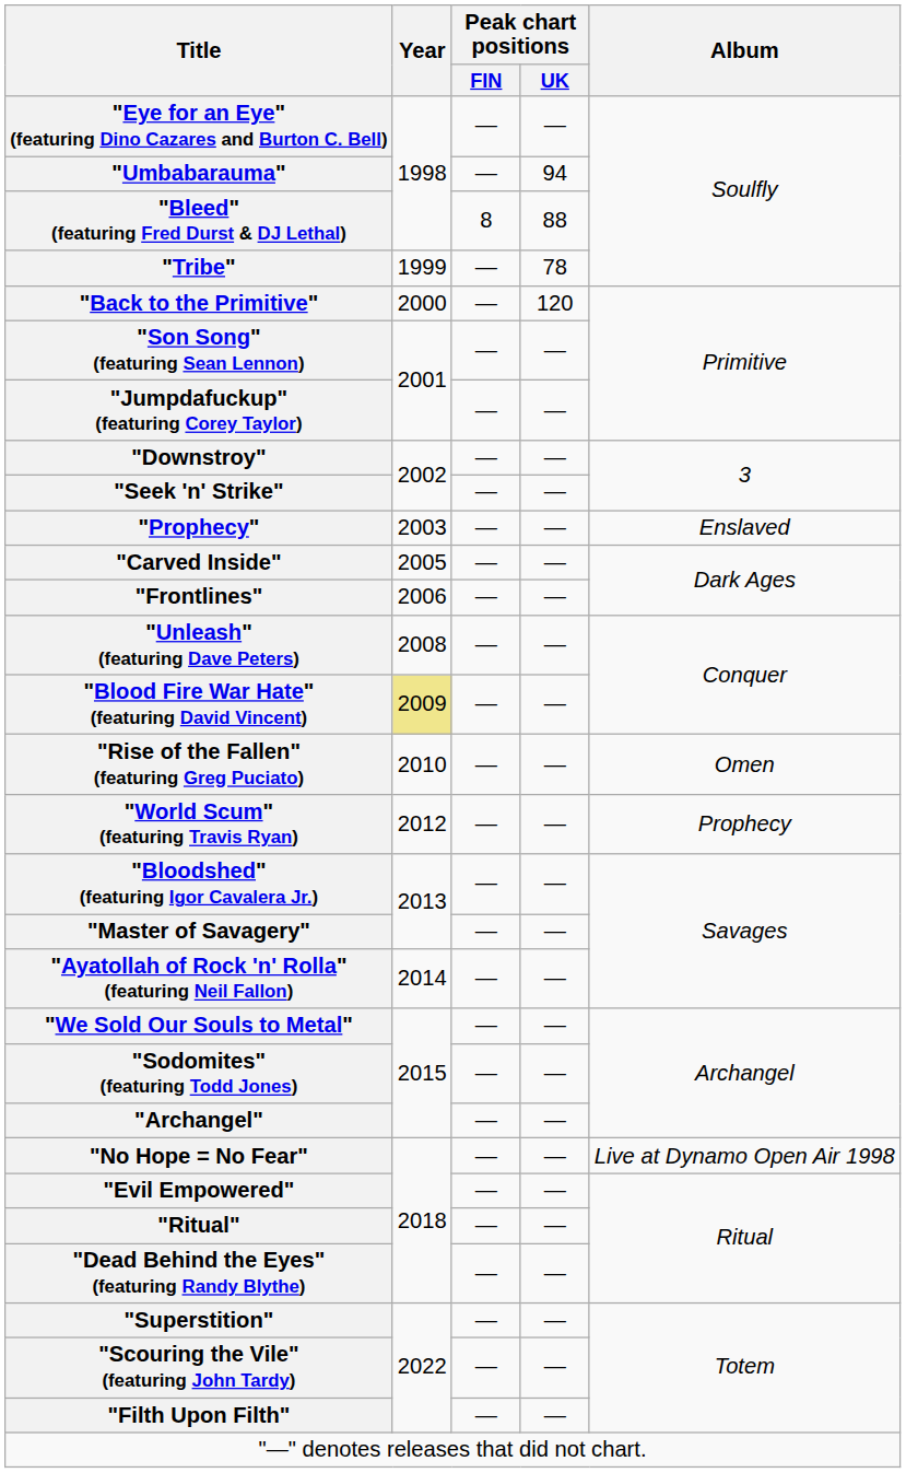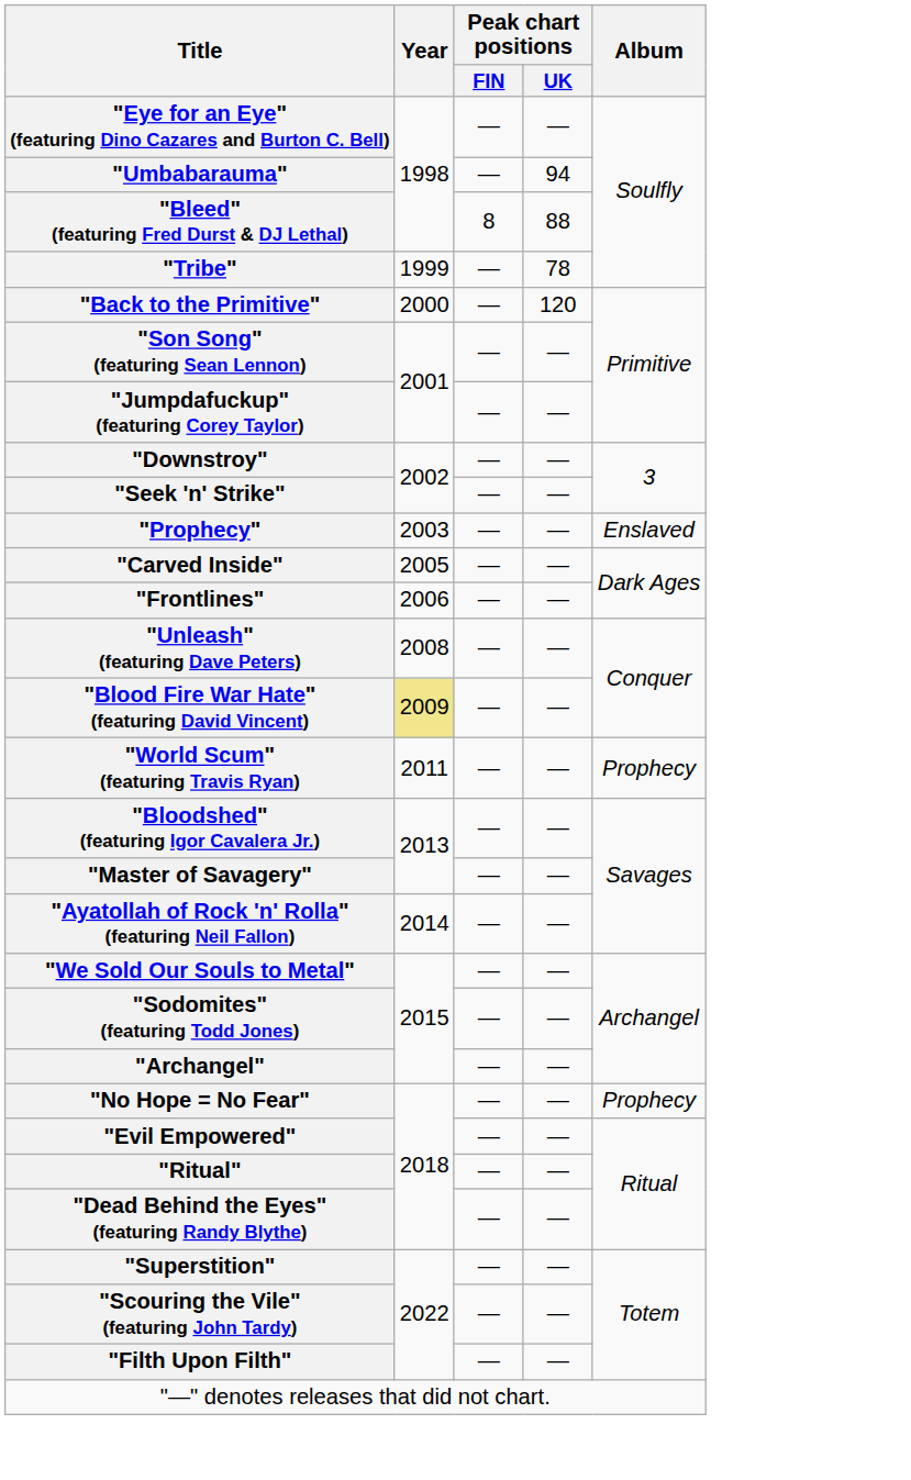 <table class="wikitable plainrowheaders" style="text-align:center;">
 <tr>
 <th rowspan="2" scope="col">Title</th>
 <th scope="col" rowspan="2">Year</th>
 <th colspan="2">Peak chart positions</th>
 <th rowspan="2">Album</th>
 </tr>
 <tr>
 <th scope="col" style="width:3em;font-size:90%;"><a href='#'>FIN</a><br></th>
 <th scope="col" style="width:3em;font-size:90%;"><a href='#'>UK</a><br></th>
 </tr>
 <tr>
 <th scope="row">"<a href='#'>Eye for an Eye</a>"<br><small>(featuring <a href='#'>Dino Cazares</a> and <a href='#'>Burton C. Bell</a>)</small></th>
 <td align="center" rowspan="3">1998</td>
 <td align="center">—</td>
 <td align="center">—</td>
 <td rowspan="4"><em>Soulfly</em></td>
 </tr>
 <tr>
 <th scope="row">"<a href='#'>Umbabarauma</a>"</th>
 <td align="center">—</td>
 <td align="center">94</td>
 </tr>
 <tr>
 <th scope="row">"<a href='#'>Bleed</a>"<br><small>(featuring <a href='#'>Fred Durst</a> & <a href='#'>DJ Lethal</a>)</small></th>
 <td align="center">8</td>
 <td align="center">88</td>
 </tr>
 <tr>
 <th scope="row">"<a href='#'>Tribe</a>"</th>
 <td align="center">1999</td>
 <td align="center">—</td>
 <td align="center">78</td>
 </tr>
 <tr>
 <th scope="row">"<a href='#'>Back to the Primitive</a>"</th>
 <td align="center">2000</td>
 <td align="center">—</td>
 <td align="center">120</td>
 <td rowspan="3"><em>Primitive</em></td>
 </tr>
 <tr>
 <th scope="row">"<a href='#'>Son Song</a>"<br><small>(featuring <a href='#'>Sean Lennon</a>)</small></th>
 <td align="center" rowspan="2">2001</td>
 <td align="center">—</td>
 <td align="center">—</td>
 </tr>
 <tr>
 <th scope="row">"Jumpdafuckup"<br><small>(featuring <a href='#'>Corey Taylor</a>)</small></th>
 <td align="center">—</td>
 <td align="center">—</td>
 </tr>
 <tr>
 <th scope="row">"Downstroy"</th>
 <td align="center" rowspan="2">2002</td>
 <td align="center">—</td>
 <td align="center">—</td>
 <td rowspan="2"><em>3</em></td>
 </tr>
 <tr>
 <th scope="row">"Seek 'n' Strike"</th>
 <td align="center">—</td>
 <td align="center">—</td>
 </tr>
 <tr>
 <th scope="row">"<a href='#'>Prophecy</a>"</th>
 <td align="center">2003</td>
 <td align="center">—</td>
 <td align="center">—</td>
 <td><em>Enslaved</em></td>
 </tr>
 <tr>
 <th scope="row">"Carved Inside"</th>
 <td align="center">2005</td>
 <td align="center">—</td>
 <td align="center">—</td>
 <td rowspan="2"><em>Dark Ages</em></td>
 </tr>
 <tr>
 <th scope="row">"Frontlines"</th>
 <td align="center">2006</td>
 <td align="center">—</td>
 <td align="center">—</td>
 </tr>
 <tr>
 <th scope="row">"<a href='#'>Unleash</a>"<br><small>(featuring <a href='#'>Dave Peters</a>)</small></th>
 <td align="center">2008</td>
 <td align="center">—</td>
 <td align="center">—</td>
 <td rowspan="2"><em>Conquer</em></td>
 </tr>
 <tr>
 <th scope="row">"<a href='#'>Blood Fire War Hate</a>"<br><small>(featuring <a href='#'>David Vincent</a>)</small></th>
 <td align="center" style="background: khaki;">2009</td>
 <td align="center">—</td>
 <td align="center">—</td>
 </tr>
 <tr>
-<th scope="row">"Rise of the Fallen"<br><small>(featuring <a href='#'>Greg Puciato</a>)</small></th>
-<td align="center">2010</td>
-<td align="center">—</td>
-<td align="center">—</td>
-<td><em>Omen</em></td>
-</tr>
-<tr>
 <th scope="row">"<a href='#'>World Scum</a>"<br><small>(featuring <a href='#'>Travis Ryan</a>)</small></th>
-<td align="center">2012</td>
+<td align="center">2011</td>
 <td align="center">—</td>
 <td align="center">—</td>
 <td><em>Prophecy</em></td>
 </tr>
 <tr>
 <th scope="row">"<a href='#'>Bloodshed</a>"<br><small>(featuring <a href='#'>Igor Cavalera Jr.</a>)</small></th>
 <td align="center" rowspan="2">2013</td>
 <td align="center">—</td>
 <td align="center">—</td>
 <td rowspan="3"><em>Savages</em></td>
 </tr>
 <tr>
 <th scope="row">"Master of Savagery"</th>
 <td align="center">—</td>
 <td align="center">—</td>
 </tr>
 <tr>
 <th scope="row">"<a href='#'>Ayatollah of Rock 'n' Rolla</a>"<br><small>(featuring <a href='#'>Neil Fallon</a>)</small></th>
 <td align="center">2014</td>
 <td align="center">—</td>
 <td align="center">—</td>
 </tr>
 <tr>
 <th scope="row">"<a href='#'>We Sold Our Souls to Metal</a>"</th>
 <td align="center" rowspan="3">2015</td>
 <td align="center">—</td>
 <td align="center">—</td>
 <td rowspan="3"><em>Archangel</em></td>
 </tr>
 <tr>
 <th scope="row">"Sodomites"<br><small>(featuring <a href='#'>Todd Jones</a>)</small></th>
 <td align="center">—</td>
 <td align="center">—</td>
 </tr>
 <tr>
 <th scope="row">"Archangel"</th>
 <td align="center">—</td>
 <td align="center">—</td>
 </tr>
 <tr>
 <th scope="row">"No Hope = No Fear"</th>
 <td align="center" rowspan="4">2018</td>
 <td align="center">—</td>
 <td align="center">—</td>
-<td><em>Live at Dynamo Open Air 1998</em></td>
+<td><em>Prophecy</em></td>
 </tr>
 <tr>
 <th scope="row">"Evil Empowered"</th>
 <td align="center">—</td>
 <td align="center">—</td>
 <td rowspan="3"><em>Ritual</em></td>
 </tr>
 <tr>
 <th scope="row">"Ritual"</th>
 <td align="center">—</td>
 <td align="center">—</td>
 </tr>
 <tr>
 <th scope="row">"Dead Behind the Eyes"<br><small>(featuring <a href='#'>Randy Blythe</a>)</small></th>
 <td align="center">—</td>
 <td align="center">—</td>
 </tr>
 <tr>
 <th scope="row">"Superstition"</th>
 <td align="center" rowspan="3">2022</td>
 <td align="center">—</td>
 <td align="center">—</td>
 <td rowspan="3"><em>Totem</em></td>
 </tr>
 <tr>
 <th scope="row">"Scouring the Vile"<br><small>(featuring <a href='#'>John Tardy</a>)</small></th>
 <td align="center">—</td>
 <td align="center">—</td>
 </tr>
 <tr>
 <th scope="row">"Filth Upon Filth"</th>
 <td align="center">—</td>
 <td align="center">—</td>
 </tr>
 <tr>
 <td colspan="5">"—" denotes releases that did not chart.</td>
 </tr>
 </table>
